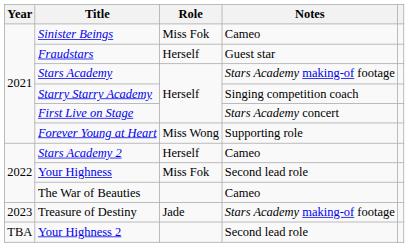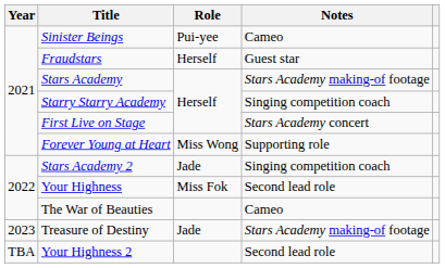 <table class="wikitable sortable plainrowheaders">
 <tr>
 <th scope="col">Year</th>
 <th scope="col">Title</th>
 <th scope="col">Role</th>
 <th scope="col">Notes</th>
 <th scope="col" class="unsortable"></th>
 </tr>
 <tr>
 <td rowspan="6">2021</td>
 <td><em><a href='#'>Sinister Beings</a></em></td>
-<td>Miss Fok</td>
+<td>Pui-yee</td>
 <td>Cameo</td>
 <td></td>
 </tr>
 <tr>
 <td><em><a href='#'>Fraudstars</a></em></td>
 <td>Herself</td>
 <td>Guest star</td>
 <td></td>
 </tr>
 <tr>
 <td><em><a href='#'>Stars Academy</a></em></td>
 <td rowspan="3">Herself</td>
 <td><em>Stars Academy</em> <a href='#'>making-of</a> footage</td>
 <td></td>
 </tr>
 <tr>
 <td><em><a href='#'>Starry Starry Academy</a></em></td>
 <td>Singing competition coach</td>
 <td></td>
 </tr>
 <tr>
 <td><em><a href='#'>First Live on Stage</a></em></td>
 <td><em>Stars Academy</em> concert</td>
 <td></td>
 </tr>
 <tr>
 <td><em><a href='#'>Forever Young at Heart</a></em></td>
 <td>Miss Wong</td>
 <td>Supporting role</td>
 <td></td>
 </tr>
 <tr>
 <td rowspan="3">2022</td>
 <td><em><a href='#'>Stars Academy 2</a></td>
-<td>Herself</td>
-<td>Cameo</td>
+<td>Jade</td>
+<td>Singing competition coach</td>
 <td></td>
 </tr>
 <tr>
 <td></em><a href='#'>Your Highness</a><em></td>
 <td>Miss Fok</td>
 <td>Second lead role</td>
 <td></td>
 </tr>
 <tr>
 <td></em>The War of Beauties<em></td>
 <td></td>
 <td>Cameo</td>
 <td></td>
 </tr>
 <tr>
 <td>2023</td>
 <td></em>Treasure of Destiny<em></td>
 <td>Jade</td>
 <td><em>Stars Academy</em> <a href='#'>making-of</a> footage</td>
 <td></td>
 </tr>
 <tr>
 <td>TBA</td>
 <td></em><a href='#'>Your Highness 2</a><em></td>
 <td></td>
 <td>Second lead role</td>
 <td></td>
 </tr>
 </table>
